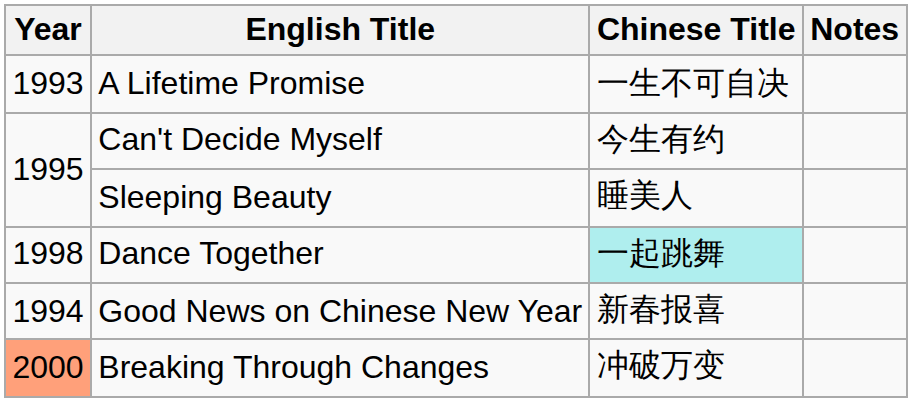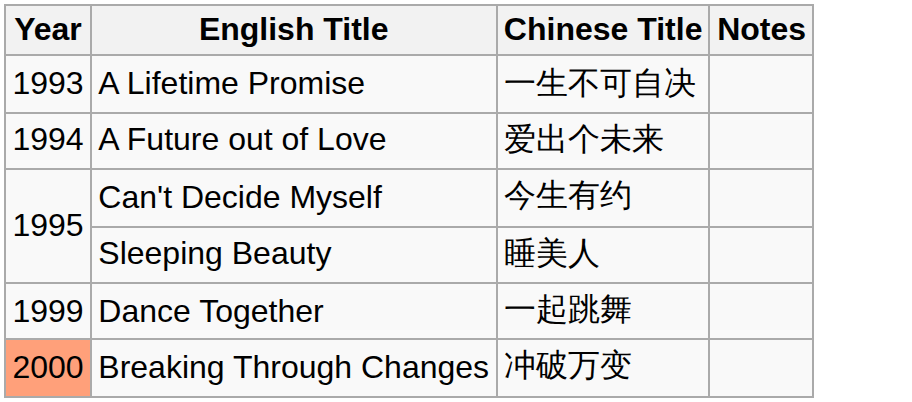 <table class="wikitable">
 <tr>
 <th>Year</th>
 <th>English Title</th>
 <th>Chinese Title</th>
 <th>Notes</th>
 </tr>
 <tr>
 <td>1993</td>
 <td>A Lifetime Promise</td>
 <td>一生不可自决</td>
 <td></td>
 </tr>
 <tr>
+<td>1994</td>
+<td>A Future out of Love</td>
+<td>爱出个未来</td>
+<td></td>
+</tr>
+<tr>
 <td rowspan="2">1995</td>
 <td>Can't Decide Myself</td>
 <td>今生有约</td>
 <td></td>
 </tr>
 <tr>
 <td>Sleeping Beauty</td>
 <td>睡美人</td>
 <td></td>
 </tr>
 <tr>
-<td>1998</td>
+<td>1999</td>
 <td>Dance Together</td>
-<td style="background: paleturquoise;">一起跳舞</td>
-<td></td>
-</tr>
-<tr>
-<td rowspan="1">1994</td>
-<td>Good News on Chinese New Year</td>
-<td>新春报喜</td>
+<td>一起跳舞</td>
 <td></td>
 </tr>
 <tr>
 <td rowspan="1" style="background: lightsalmon;">2000</td>
 <td>Breaking Through Changes</td>
 <td>冲破万变</td>
 <td></td>
 </tr>
 </table>
